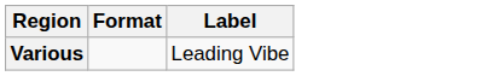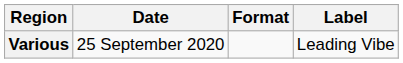 <table class="wikitable plainrowheaders">
 <tr>
 <th scope="col">Region</th>
+<th scope="col">Date</th>
 <th scope="col">Format</th>
 <th scope="col">Label</th>
 </tr>
 <tr>
 <th scope="row">Various</th>
+<td>25 September 2020</td>
 <td></td>
 <td>Leading Vibe</td>
 </tr>
 </table>
